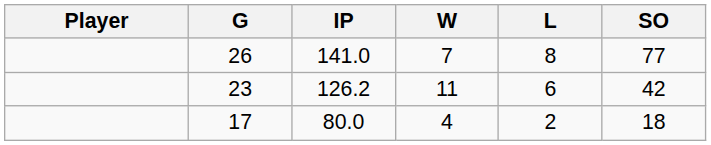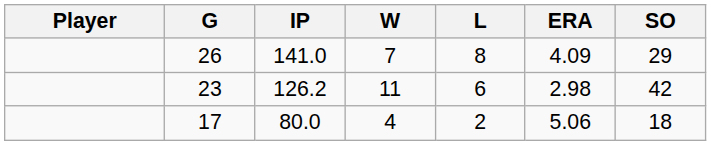 <table class="wikitable sortable">
 <tr>
 <th bgcolor="#DDDDFF" width="16%">Player</th>
 <th bgcolor="#DDDDFF" width="9%">G</th>
 <th bgcolor="#DDDDFF" width="9%">IP</th>
 <th bgcolor="#DDDDFF" width="9%">W</th>
 <th bgcolor="#DDDDFF" width="9%">L</th>
+<th bgcolor="#DDDDFF" width="9%">ERA</th>
 <th bgcolor="#DDDDFF" width="9%">SO</th>
 </tr>
 <tr align="center">
 <td></td>
 <td>26</td>
 <td>141.0</td>
 <td>7</td>
 <td>8</td>
-<td>77</td>
+<td>4.09</td>
+<td>29</td>
 </tr>
 <tr align="center">
 <td></td>
 <td>23</td>
 <td>126.2</td>
 <td>11</td>
 <td>6</td>
+<td>2.98</td>
 <td>42</td>
 </tr>
 <tr align="center">
 <td></td>
 <td>17</td>
 <td>80.0</td>
 <td>4</td>
 <td>2</td>
+<td>5.06</td>
 <td>18</td>
 </tr>
 </table>
